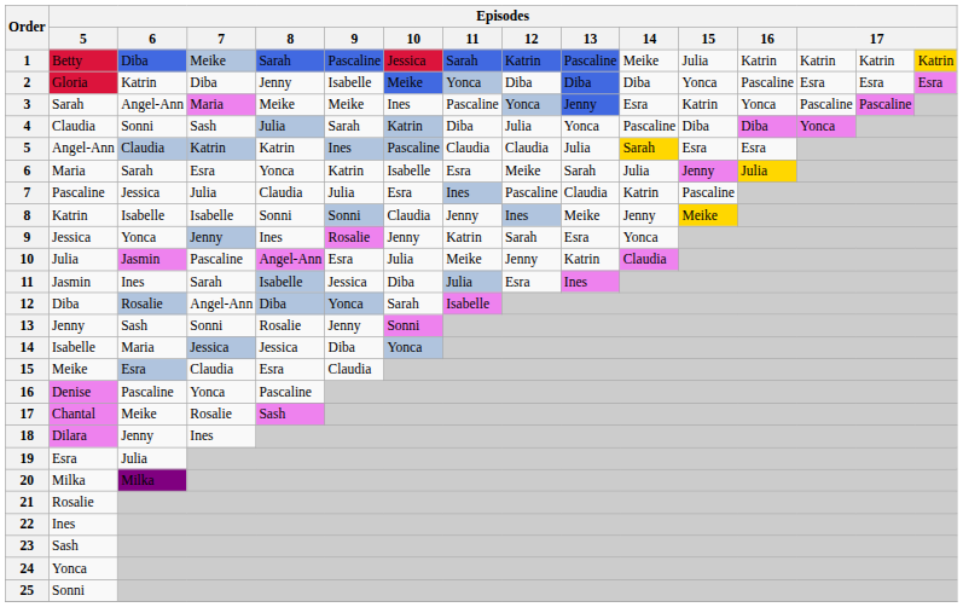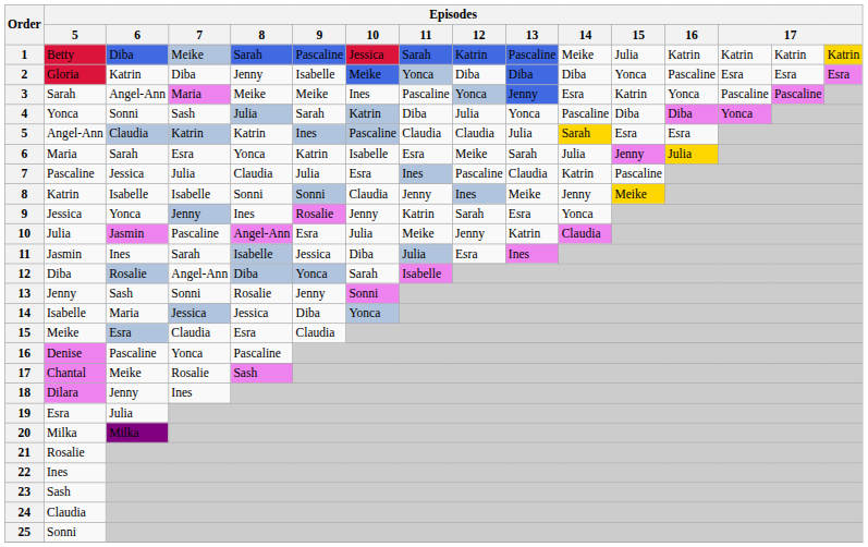 <table class="wikitable">
 <tr>
 <th rowspan=2>Order</th>
 <th colspan=16>Episodes</th>
 </tr>
 <tr>
 <th>5</th>
 <th>6</th>
 <th>7</th>
 <th>8</th>
 <th>9</th>
 <th>10</th>
 <th>11</th>
 <th>12</th>
 <th>13</th>
 <th>14</th>
 <th>15</th>
 <th>16</th>
 <th colspan=3>17</th>
 </tr>
 <tr>
 <th>1</th>
 <td bgcolor="crimson"><span>Betty</span></td>
 <td bgcolor="royalblue">Diba</td>
 <td bgcolor="lightsteelblue">Meike</td>
 <td bgcolor="royalblue">Sarah</td>
 <td bgcolor="royalblue">Pascaline</td>
 <td bgcolor="crimson"><span>Jessica</span></td>
 <td bgcolor="royalblue">Sarah</td>
 <td bgcolor="royalblue">Katrin</td>
 <td bgcolor="royalblue">Pascaline</td>
 <td>Meike</td>
 <td>Julia</td>
 <td>Katrin</td>
 <td>Katrin</td>
 <td>Katrin</td>
 <td style="background:gold">Katrin</td>
 </tr>
 <tr>
 <th>2</th>
 <td bgcolor="crimson"><span>Gloria</span></td>
 <td>Katrin</td>
 <td>Diba</td>
 <td>Jenny</td>
 <td>Isabelle</td>
 <td bgcolor="royalblue">Meike</td>
 <td bgcolor="lightsteelblue">Yonca</td>
 <td>Diba</td>
 <td bgcolor="royalblue">Diba</td>
 <td>Diba</td>
 <td>Yonca</td>
 <td>Pascaline</td>
 <td>Esra</td>
 <td>Esra</td>
 <td bgcolor="violet">Esra</td>
 </tr>
 <tr>
 <th>3</th>
 <td>Sarah</td>
 <td>Angel-Ann</td>
 <td bgcolor="violet">Maria</td>
 <td>Meike</td>
 <td>Meike</td>
 <td>Ines</td>
 <td>Pascaline</td>
 <td bgcolor="lightsteelblue">Yonca</td>
 <td bgcolor="royalblue">Jenny</td>
 <td>Esra</td>
 <td>Katrin</td>
 <td>Yonca</td>
 <td>Pascaline</td>
 <td bgcolor="violet">Pascaline</td>
 <td style="background:#CCCCCC;"></td>
 </tr>
 <tr>
 <th>4</th>
-<td>Claudia</td>
+<td>Yonca</td>
 <td>Sonni</td>
 <td>Sash</td>
 <td bgcolor="lightsteelblue">Julia</td>
 <td>Sarah</td>
 <td bgcolor="lightsteelblue">Katrin</td>
 <td>Diba</td>
 <td>Julia</td>
 <td>Yonca</td>
 <td>Pascaline</td>
 <td>Diba</td>
 <td bgcolor="violet">Diba</td>
 <td bgcolor="violet">Yonca</td>
 <td style="background:#CCCCCC;" colspan="2"></td>
 </tr>
 <tr>
 <th>5</th>
 <td>Angel-Ann</td>
 <td bgcolor="lightsteelblue">Claudia</td>
 <td bgcolor="lightsteelblue">Katrin</td>
 <td>Katrin</td>
 <td bgcolor="lightsteelblue">Ines</td>
 <td bgcolor="lightsteelblue">Pascaline</td>
 <td>Claudia</td>
 <td>Claudia</td>
 <td>Julia</td>
 <td bgcolor="gold">Sarah</td>
 <td>Esra</td>
 <td>Esra</td>
 <td style="background:#CCCCCC;" colspan="3"></td>
 </tr>
 <tr>
 <th>6</th>
 <td>Maria</td>
 <td>Sarah</td>
 <td>Esra</td>
 <td>Yonca</td>
 <td>Katrin</td>
 <td>Isabelle</td>
 <td>Esra</td>
 <td>Meike</td>
 <td>Sarah</td>
 <td>Julia</td>
 <td bgcolor="violet">Jenny</td>
 <td style="background:gold">Julia</td>
 <td style="background:#CCCCCC;" colspan="3"></td>
 </tr>
 <tr>
 <th>7</th>
 <td>Pascaline</td>
 <td>Jessica</td>
 <td>Julia</td>
 <td>Claudia</td>
 <td>Julia</td>
 <td>Esra</td>
 <td bgcolor="lightsteelblue">Ines</td>
 <td>Pascaline</td>
 <td>Claudia</td>
 <td>Katrin</td>
 <td>Pascaline</td>
 <td style="background:#CCCCCC;" colspan="4"></td>
 </tr>
 <tr>
 <th>8</th>
 <td>Katrin</td>
 <td>Isabelle</td>
 <td>Isabelle</td>
 <td>Sonni</td>
 <td bgcolor="lightsteelblue">Sonni</td>
 <td>Claudia</td>
 <td>Jenny</td>
 <td bgcolor="lightsteelblue">Ines</td>
 <td>Meike</td>
 <td>Jenny</td>
 <td style="background:gold">Meike</td>
 <td style="background:#CCCCCC;" colspan="4"></td>
 </tr>
 <tr>
 <th>9</th>
 <td>Jessica</td>
 <td>Yonca</td>
 <td bgcolor="lightsteelblue">Jenny</td>
 <td>Ines</td>
 <td bgcolor="violet">Rosalie</td>
 <td>Jenny</td>
 <td>Katrin</td>
 <td>Sarah</td>
 <td>Esra</td>
 <td>Yonca</td>
 <td style="background:#CCCCCC;" colspan="5"></td>
 </tr>
 <tr>
 <th>10</th>
 <td>Julia</td>
 <td bgcolor="violet">Jasmin</td>
 <td>Pascaline</td>
 <td bgcolor="violet">Angel-Ann</td>
 <td>Esra</td>
 <td>Julia</td>
 <td>Meike</td>
 <td>Jenny</td>
 <td>Katrin</td>
 <td bgcolor="violet">Claudia</td>
 <td style="background:#CCCCCC;" colspan="5"></td>
 </tr>
 <tr>
 <th>11</th>
 <td>Jasmin</td>
 <td>Ines</td>
 <td>Sarah</td>
 <td bgcolor="lightsteelblue">Isabelle</td>
 <td>Jessica</td>
 <td>Diba</td>
 <td bgcolor="lightsteelblue">Julia</td>
 <td>Esra</td>
 <td bgcolor="violet">Ines</td>
 <td style="background:#CCCCCC;" colspan="6"></td>
 </tr>
 <tr>
 <th>12</th>
 <td>Diba</td>
 <td bgcolor="lightsteelblue">Rosalie</td>
 <td>Angel-Ann</td>
 <td bgcolor="lightsteelblue">Diba</td>
 <td bgcolor="lightsteelblue">Yonca</td>
 <td>Sarah</td>
 <td bgcolor="violet">Isabelle</td>
 <td style="background:#CCCCCC;" colspan="8"></td>
 </tr>
 <tr>
 <th>13</th>
 <td>Jenny</td>
 <td>Sash</td>
 <td>Sonni</td>
 <td>Rosalie</td>
 <td>Jenny</td>
 <td bgcolor="violet">Sonni</td>
 <td style="background:#CCCCCC;" colspan="9"></td>
 </tr>
 <tr>
 <th>14</th>
 <td>Isabelle</td>
 <td>Maria</td>
 <td bgcolor="lightsteelblue">Jessica</td>
 <td>Jessica</td>
 <td>Diba</td>
 <td bgcolor="lightsteelblue">Yonca</td>
 <td style="background:#CCCCCC;" colspan="9"></td>
 </tr>
 <tr>
 <th>15</th>
 <td>Meike</td>
 <td bgcolor="lightsteelblue">Esra</td>
 <td>Claudia</td>
 <td>Esra</td>
 <td>Claudia</td>
 <td style="background:#CCCCCC;" colspan="10"></td>
 </tr>
 <tr>
 <th>16</th>
 <td bgcolor="violet">Denise</td>
 <td>Pascaline</td>
 <td>Yonca</td>
 <td>Pascaline</td>
 <td style="background:#CCCCCC;" colspan="11"></td>
 </tr>
 <tr>
 <th>17</th>
 <td bgcolor="violet">Chantal</td>
 <td>Meike</td>
 <td>Rosalie</td>
 <td bgcolor="violet">Sash</td>
 <td style="background:#CCCCCC;" colspan="11"></td>
 </tr>
 <tr>
 <th>18</th>
 <td bgcolor="violet">Dilara</td>
 <td>Jenny</td>
 <td>Ines</td>
 <td style="background:#CCCCCC;" colspan="12"></td>
 </tr>
 <tr>
 <th>19</th>
 <td>Esra</td>
 <td>Julia</td>
 <td style="background:#CCCCCC;" colspan="13"></td>
 </tr>
 <tr>
 <th>20</th>
 <td>Milka</td>
 <td bgcolor="purple"><span>Milka</span></td>
 <td style="background:#CCCCCC;" colspan="13"></td>
 </tr>
 <tr>
 <th>21</th>
 <td>Rosalie</td>
 <td style="background:#CCCCCC;" colspan="14"></td>
 </tr>
 <tr>
 <th>22</th>
 <td>Ines</td>
 <td style="background:#CCCCCC;" colspan="14"></td>
 </tr>
 <tr>
 <th>23</th>
 <td>Sash</td>
 <td style="background:#CCCCCC;" colspan="14"></td>
 </tr>
 <tr>
 <th>24</th>
-<td>Yonca</td>
+<td>Claudia</td>
 <td style="background:#CCCCCC;" colspan="14"></td>
 </tr>
 <tr>
 <th>25</th>
 <td>Sonni</td>
 <td style="background:#CCCCCC;" colspan="14"></td>
 </tr>
 <tr>
 </tr>
 </table>
